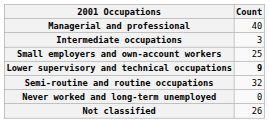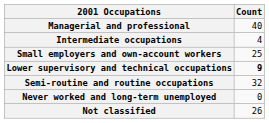 <table class="wikitable plainrowheaders" style="text-align: right;">
 <tr>
 <th scope="col">2001 Occupations</th>
 <th scope="col">Count</th>
 </tr>
 <tr>
 <th scope="row">Managerial and professional</th>
 <td>40</td>
 </tr>
 <tr>
 <th scope="row">Intermediate occupations</th>
-<td>3</td>
+<td>4</td>
 </tr>
 <tr>
 <th scope="row">Small employers and own-account workers</th>
 <td>25</td>
 </tr>
 <tr>
 <th scope="row">Lower supervisory and technical occupations</th>
 <td><strong>9</strong></td>
 </tr>
 <tr>
 <th scope="row">Semi-routine and routine occupations</th>
 <td>32</td>
 </tr>
 <tr>
 <th scope="row">Never worked and long-term unemployed</th>
 <td>0</td>
 </tr>
 <tr>
 <th scope="row">Not classified</th>
 <td>26</td>
 </tr>
 </table>
